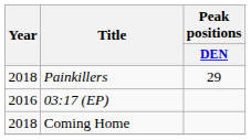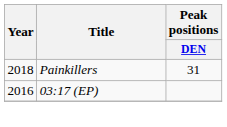 <table class="wikitable plainrowheaders">
 <tr>
 <th rowspan="2" width="10">Year</th>
 <th rowspan="2" width="150">Title</th>
 <th width="20" colspan="1">Peak positions</th>
 </tr>
 <tr>
 <th scope="col" style="width:3em;font-size:90%;"><a href='#'>DEN</a><br></th>
 </tr>
 <tr>
 <td>2018</td>
 <td style="text-align:left;"><em>Painkillers</em></td>
-<td style="text-align:center;">29<br></td>
+<td style="text-align:center;">31<br></td>
 </tr>
 <tr>
 <td>2016</td>
 <td style="text-align:left;"><em>03:17 (EP)</em></td>
 <td style="text-align:center;"></td>
 </tr>
 <tr>
-<td>2018</td>
-<td>Coming Home</td>
-<td></td>
-</tr>
-<tr>
 </tr>
 </table>
